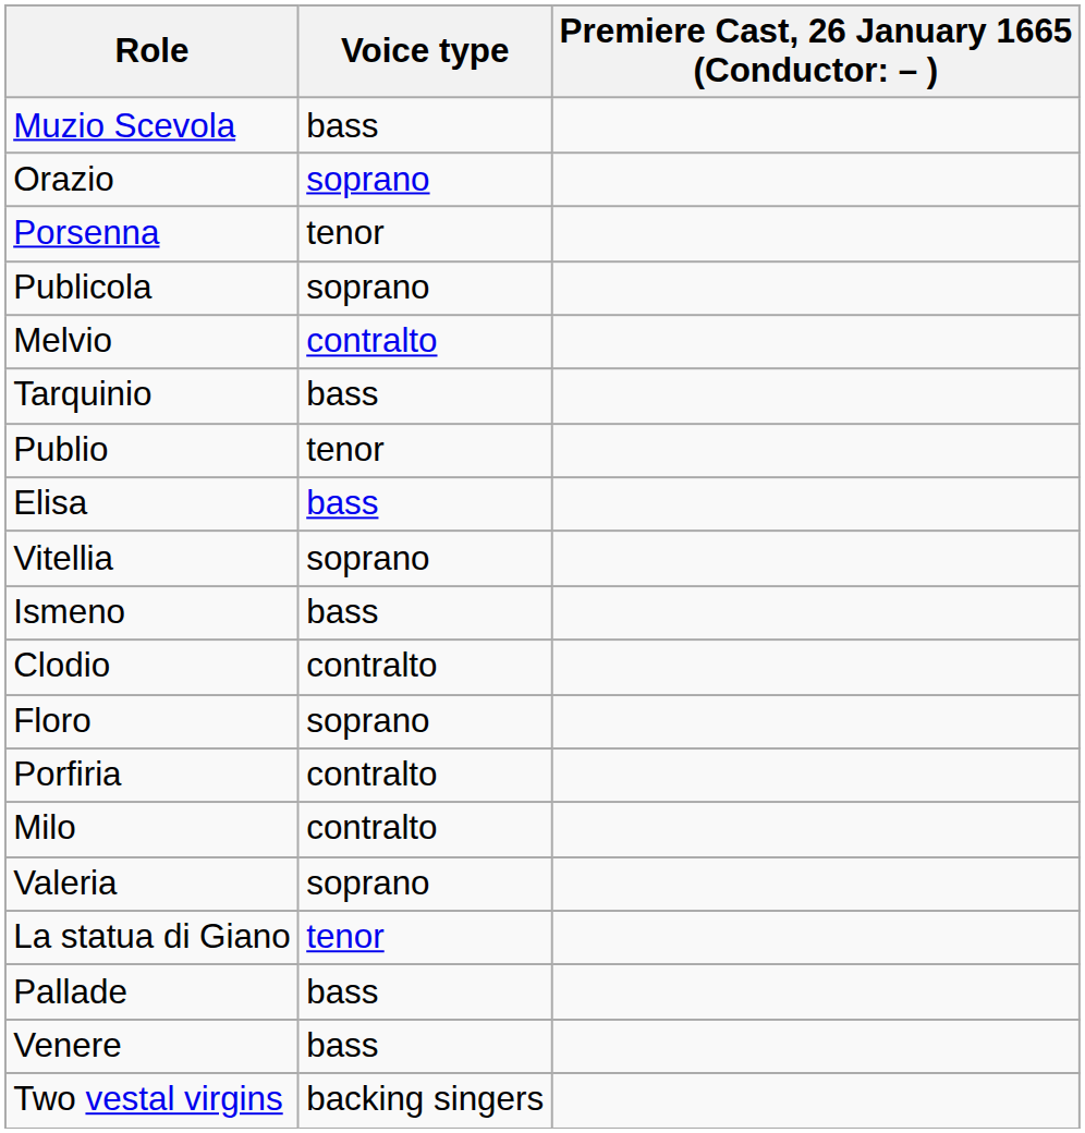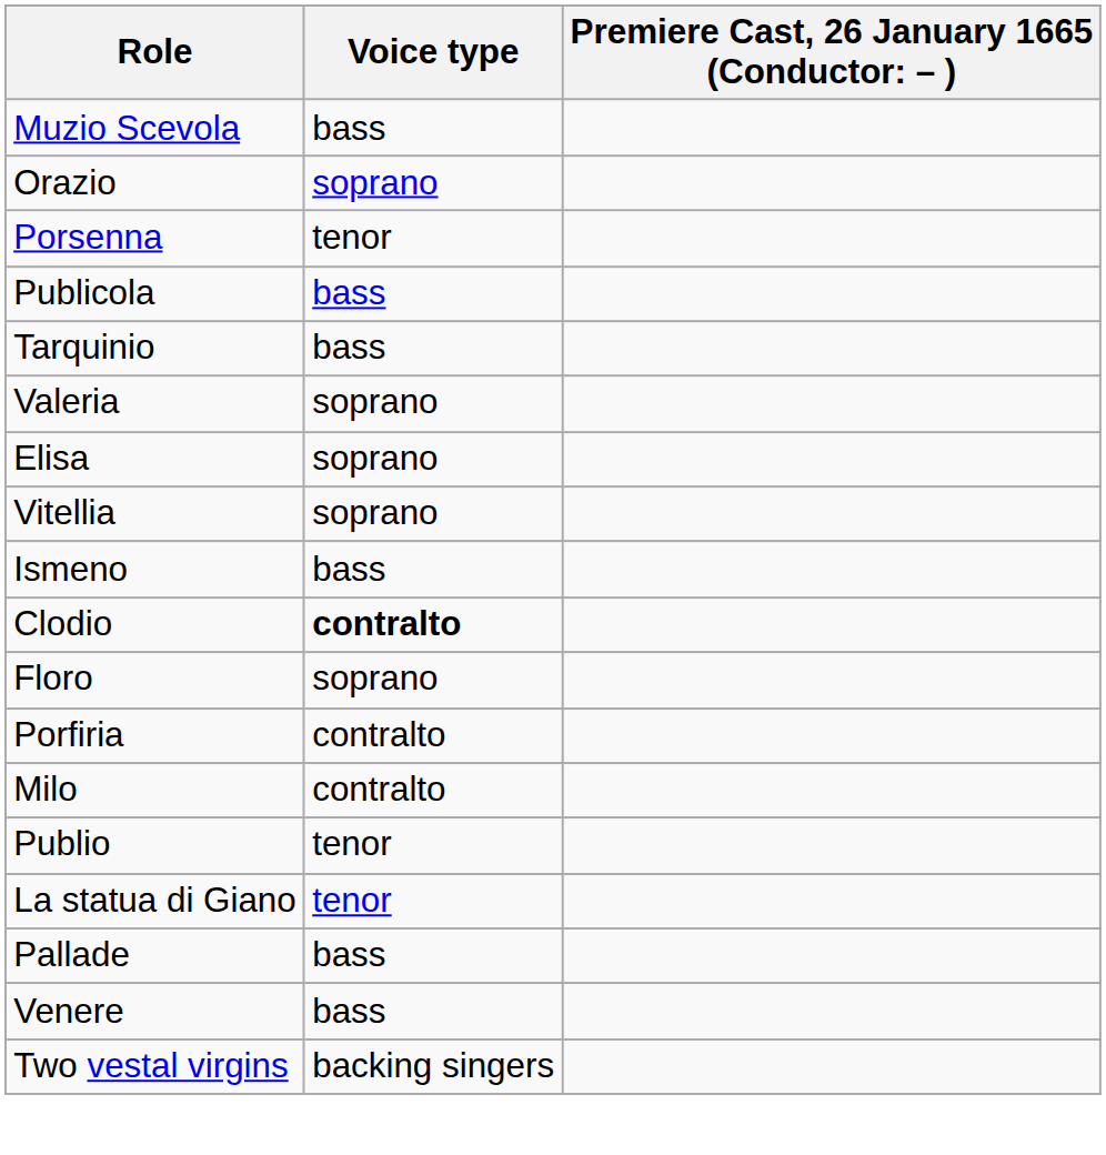 <table class="wikitable">
 <tr>
 <th>Role</th>
 <th>Voice type</th>
 <th>Premiere Cast, 26 January 1665<br>(Conductor: – )</th>
 </tr>
 <tr>
 <td><a href='#'>Muzio Scevola</a></td>
 <td>bass</td>
 <td></td>
 </tr>
 <tr>
 <td>Orazio</td>
 <td><a href='#'>soprano</a></td>
 <td></td>
 </tr>
 <tr>
 <td><a href='#'>Porsenna</a></td>
 <td>tenor</td>
 <td></td>
 </tr>
 <tr>
 <td>Publicola</td>
-<td>soprano</td>
-<td></td>
-</tr>
-<tr>
-<td>Melvio</td>
-<td><a href='#'>contralto</a></td>
+<td><a href='#'>bass</a></td>
 <td></td>
 </tr>
 <tr>
 <td>Tarquinio</td>
 <td>bass</td>
 <td></td>
 </tr>
 <tr>
-<td>Publio</td>
-<td>tenor</td>
+<td>Valeria</td>
+<td>soprano</td>
 <td></td>
 </tr>
 <tr>
 <td>Elisa</td>
-<td><a href='#'>bass</a></td>
+<td>soprano</td>
 <td></td>
 </tr>
 <tr>
 <td>Vitellia</td>
 <td>soprano</td>
 <td></td>
 </tr>
 <tr>
 <td>Ismeno</td>
 <td>bass</td>
 <td></td>
 </tr>
 <tr>
 <td>Clodio</td>
-<td>contralto</td>
+<td><strong>contralto</strong></td>
 <td></td>
 </tr>
 <tr>
 <td>Floro</td>
 <td>soprano</td>
 <td></td>
 </tr>
 <tr>
 <td>Porfiria</td>
 <td>contralto</td>
 <td></td>
 </tr>
 <tr>
 <td>Milo</td>
 <td>contralto</td>
 <td></td>
 </tr>
 <tr>
-<td>Valeria</td>
-<td>soprano</td>
+<td>Publio</td>
+<td>tenor</td>
 <td></td>
 </tr>
 <tr>
 <td>La statua di Giano</td>
 <td><a href='#'>tenor</a></td>
 <td></td>
 </tr>
 <tr>
 <td>Pallade</td>
 <td>bass</td>
 <td></td>
 </tr>
 <tr>
 <td>Venere</td>
 <td>bass</td>
 <td></td>
 </tr>
 <tr>
 <td>Two <a href='#'>vestal virgins</a></td>
 <td>backing singers</td>
 <td></td>
 </tr>
 </table>
